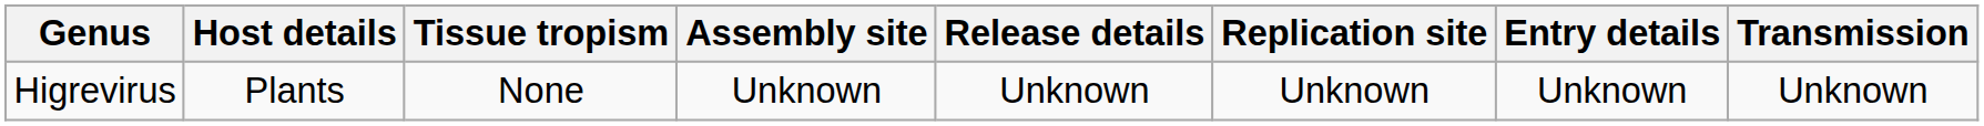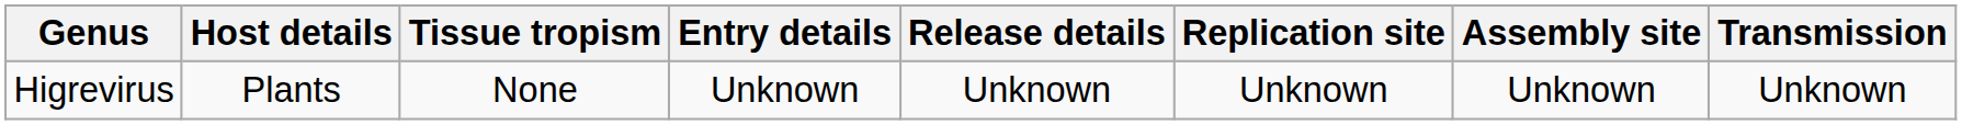 <table class="wikitable sortable" style="text-align:center">
 <tr>
 <th>Genus</th>
 <th>Host details</th>
 <th>Tissue tropism</th>
-<th>Assembly site</th>
+<th>Entry details</th>
 <th>Release details</th>
 <th>Replication site</th>
-<th>Entry details</th>
+<th>Assembly site</th>
 <th>Transmission</th>
 </tr>
 <tr>
 <td>Higrevirus</td>
 <td>Plants</td>
 <td>None</td>
 <td>Unknown</td>
 <td>Unknown</td>
 <td>Unknown</td>
 <td>Unknown</td>
 <td>Unknown</td>
 </tr>
 </table>
